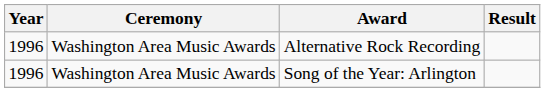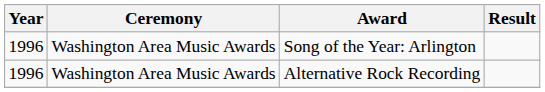 <table class="wikitable">
 <tr>
 <th align="left">Year</th>
 <th align="left">Ceremony</th>
 <th align="left">Award</th>
 <th align="left">Result</th>
 </tr>
 <tr>
 <td align="left">1996</td>
 <td align="left">Washington Area Music Awards</td>
-<td align="left">Alternative Rock Recording</td>
+<td align="left">Song of the Year: Arlington</td>
 <td></td>
 </tr>
 <tr>
 <td align="left">1996</td>
 <td align="left">Washington Area Music Awards</td>
-<td align="left">Song of the Year: Arlington</td>
+<td align="left">Alternative Rock Recording</td>
 <td></td>
 </tr>
 <tr>
 </tr>
 </table>
